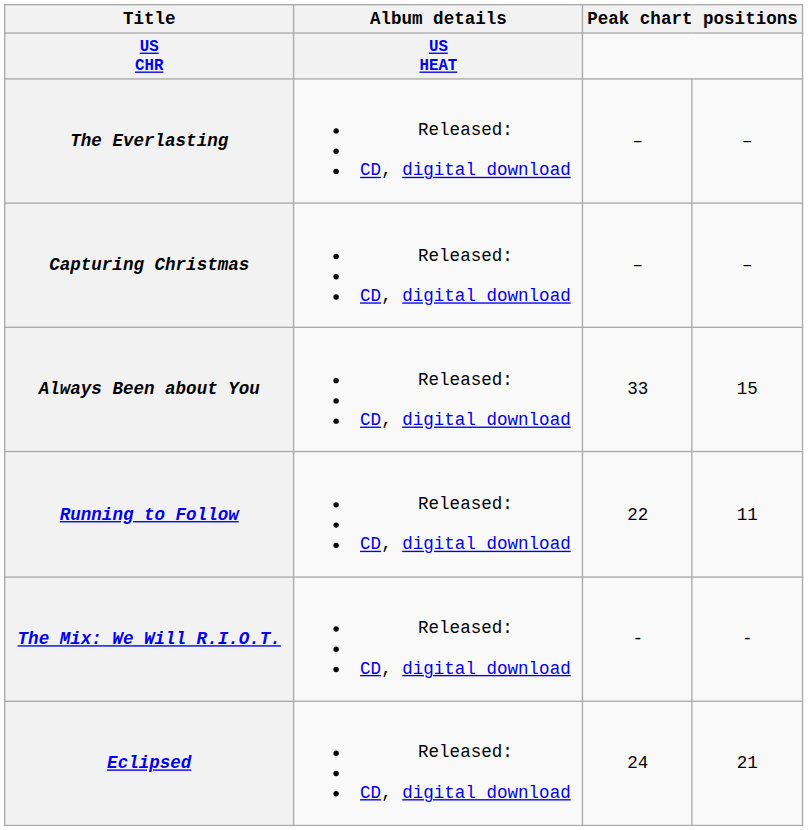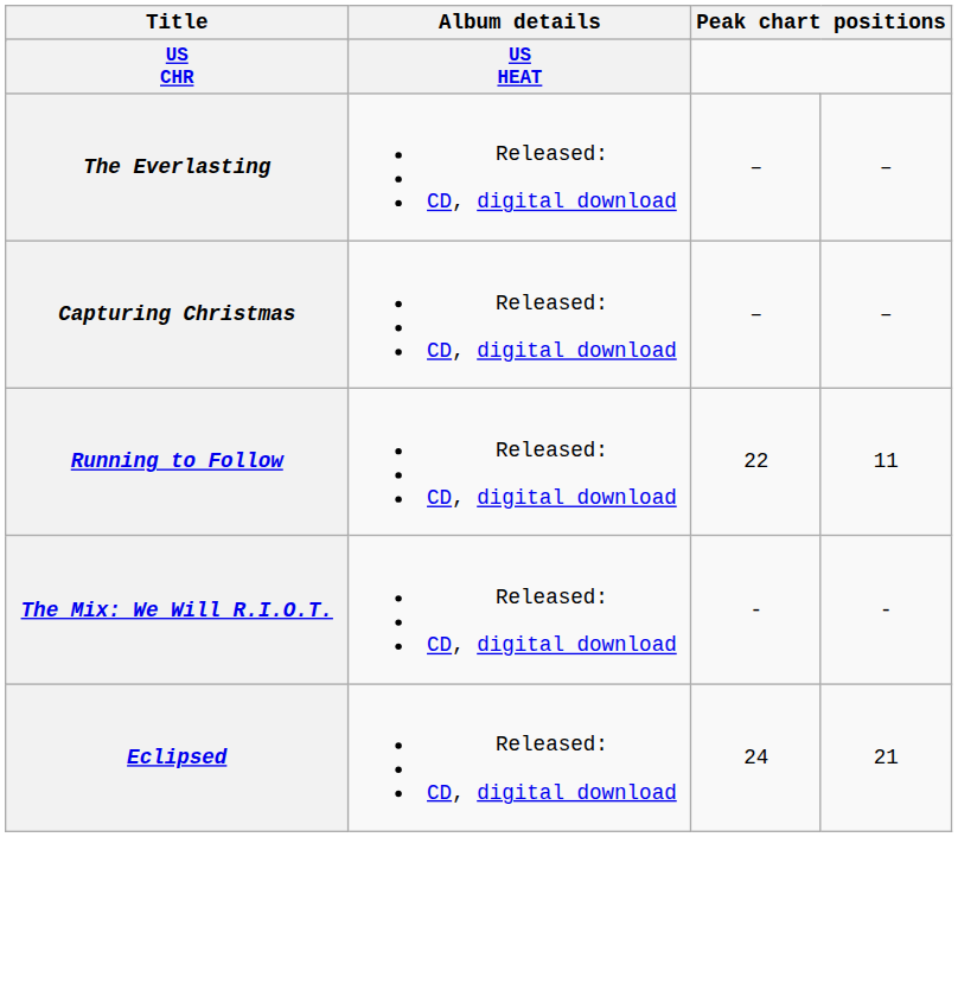 <table class="wikitable plainrowheaders" style="text-align:center;">
 <tr>
 <th scope="col" rowspan="2" style="width:16em;">Title</th>
 <th scope="col" rowspan="2" style="width:16em;">Album details</th>
 <th scope="col" colspan="2">Peak chart positions</th>
 </tr>
 <tr>
 </tr>
 <tr>
 <th style="width:3em; font-size:90%"><a href='#'>US<br>CHR</a></th>
 <th style="width:3em; font-size:90%"><a href='#'>US<br>HEAT</a></th>
 </tr>
 <tr>
 <th scope="row"><em>The Everlasting</em></th>
 <td><br><ul><li>Released: </li><li></li><li><a href='#'>CD</a>, <a href='#'>digital download</a></li></ul></td>
 <td>–</td>
 <td>–</td>
 </tr>
 <tr>
 <th scope="row"><em>Capturing Christmas</em></th>
 <td><br><ul><li>Released: </li><li></li><li><a href='#'>CD</a>, <a href='#'>digital download</a></li></ul></td>
 <td>–</td>
 <td>–</td>
 </tr>
 <tr>
-<th scope="row"><em>Always Been about You</em></th>
-<td><br><ul><li>Released: </li><li></li><li><a href='#'>CD</a>, <a href='#'>digital download</a></li></ul></td>
-<td>33</td>
-<td>15</td>
-</tr>
-<tr>
 <th scope="row"><em><a href='#'>Running to Follow</a></em></th>
 <td><br><ul><li>Released: </li><li></li><li><a href='#'>CD</a>, <a href='#'>digital download</a></li></ul></td>
 <td>22</td>
 <td>11</td>
 </tr>
 <tr>
 <th scope="row"><em><a href='#'>The Mix: We Will R.I.O.T.</a></em></th>
 <td><br><ul><li>Released: </li><li></li><li><a href='#'>CD</a>, <a href='#'>digital download</a></li></ul></td>
 <td>-</td>
 <td>-</td>
 </tr>
 <tr>
 <th scope="row"><em><a href='#'>Eclipsed</a></em></th>
 <td><br><ul><li>Released: </li><li></li><li><a href='#'>CD</a>, <a href='#'>digital download</a></li></ul></td>
 <td>24</td>
 <td>21</td>
 </tr>
 </table>
